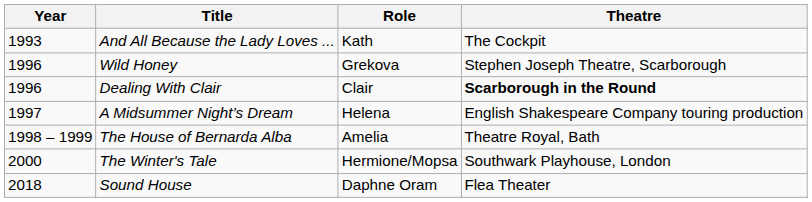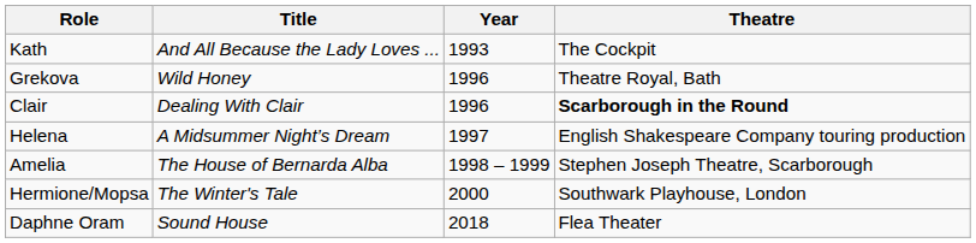 <table class="wikitable sortable">
 <tr>
+<th>Role</th>
+<th>Title</th>
 <th>Year</th>
-<th>Title</th>
-<th>Role</th>
 <th>Theatre</th>
 </tr>
 <tr>
+<td>Kath</td>
+<td><em>And All Because the Lady Loves ...</em></td>
 <td>1993</td>
-<td><em>And All Because the Lady Loves ...</em></td>
-<td>Kath</td>
 <td>The Cockpit</td>
 </tr>
 <tr>
+<td>Grekova</td>
+<td><em>Wild Honey</em></td>
 <td>1996</td>
-<td><em>Wild Honey</em></td>
-<td>Grekova</td>
+<td>Theatre Royal, Bath</td>
+</tr>
+<tr>
+<td>Clair</td>
+<td><em>Dealing With Clair</em></td>
+<td>1996</td>
+<td><strong>Scarborough in the Round</strong></td>
+</tr>
+<tr>
+<td>Helena</td>
+<td><em>A Midsummer Night’s Dream</em></td>
+<td>1997</td>
+<td>English Shakespeare Company touring production</td>
+</tr>
+<tr>
+<td>Amelia</td>
+<td><em>The House of Bernarda Alba</em></td>
+<td>1998 – 1999</td>
 <td>Stephen Joseph Theatre, Scarborough</td>
 </tr>
 <tr>
-<td>1996</td>
-<td><em>Dealing With Clair</em></td>
-<td>Clair</td>
-<td><strong>Scarborough in the Round</strong></td>
-</tr>
-<tr>
-<td>1997</td>
-<td><em>A Midsummer Night’s Dream</em></td>
-<td>Helena</td>
-<td>English Shakespeare Company touring production</td>
-</tr>
-<tr>
-<td>1998 – 1999</td>
-<td><em>The House of Bernarda Alba</em></td>
-<td>Amelia</td>
-<td>Theatre Royal, Bath</td>
-</tr>
-<tr>
+<td>Hermione/Mopsa</td>
+<td><em>The Winter's Tale</em></td>
 <td>2000</td>
-<td><em>The Winter's Tale</em></td>
-<td>Hermione/Mopsa</td>
 <td>Southwark Playhouse, London</td>
 </tr>
 <tr>
+<td>Daphne Oram</td>
+<td><em>Sound House</em></td>
 <td>2018</td>
-<td><em>Sound House</em></td>
-<td>Daphne Oram</td>
 <td>Flea Theater</td>
 </tr>
 </table>
